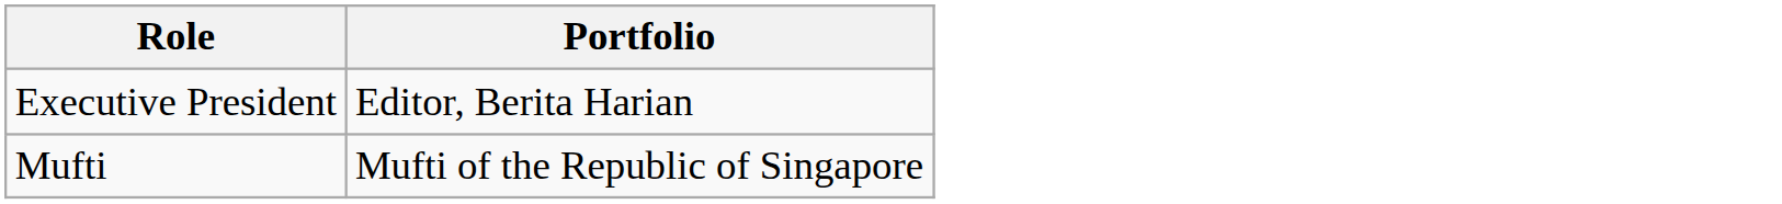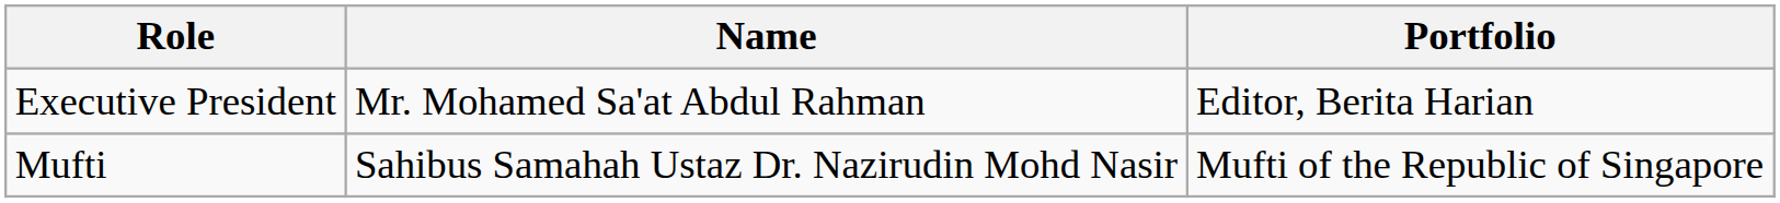 <table class="wikitable mw-collapsible">
 <tr>
 <th>Role</th>
+<th>Name</th>
 <th>Portfolio</th>
 </tr>
 <tr>
 <td>Executive President</td>
+<td>Mr. Mohamed Sa'at Abdul Rahman</td>
 <td>Editor, Berita Harian</td>
 </tr>
 <tr>
 <td>Mufti</td>
+<td>Sahibus Samahah Ustaz Dr. Nazirudin Mohd Nasir</td>
 <td>Mufti of the Republic of Singapore</td>
 </tr>
 </table>
